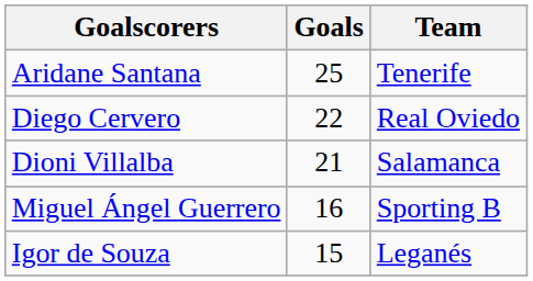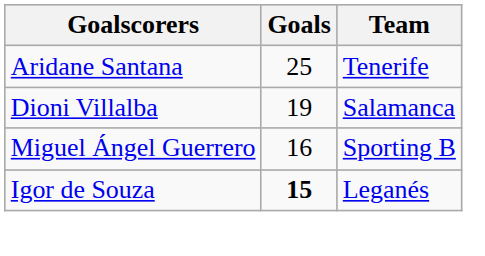 <table class="wikitable sortable">
 <tr>
 <th>Goalscorers</th>
 <th>Goals</th>
 <th>Team</th>
 </tr>
 <tr>
 <td> <a href='#'>Aridane Santana</a></td>
 <td align=center>25</td>
 <td><a href='#'>Tenerife</a></td>
 </tr>
 <tr>
-<td> <a href='#'>Diego Cervero</a></td>
-<td align=center>22</td>
-<td><a href='#'>Real Oviedo</a></td>
-</tr>
-<tr>
 <td> <a href='#'>Dioni Villalba</a></td>
-<td align=center>21</td>
+<td align=center>19</td>
 <td><a href='#'>Salamanca</a></td>
 </tr>
 <tr>
 <td> <a href='#'>Miguel Ángel Guerrero</a></td>
 <td align=center>16</td>
 <td><a href='#'>Sporting B</a></td>
 </tr>
 <tr>
 <td> <a href='#'>Igor de Souza</a></td>
-<td align=center>15</td>
+<td align=center><strong>15</strong></td>
 <td><a href='#'>Leganés</a></td>
 </tr>
 </table>
